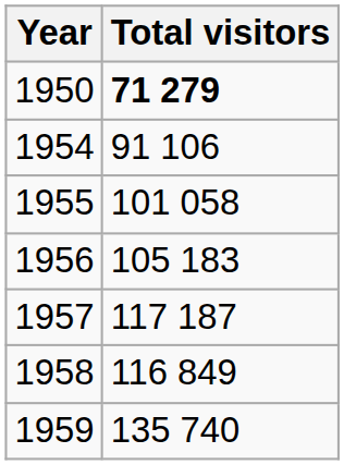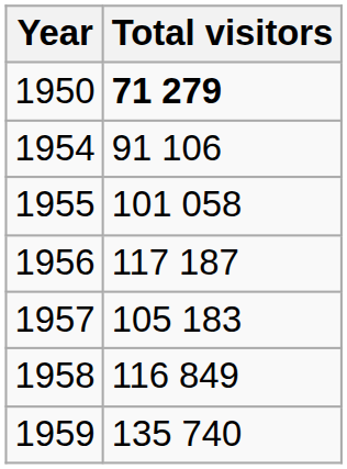 <table class="wikitable sortable" style="margin:5px;float:right">
 <tr>
 <th>Year</th>
 <th>Total visitors</th>
 </tr>
 <tr>
 <td>1950</td>
 <td><strong>71 279</strong></td>
 </tr>
 <tr>
 <td>1954</td>
 <td>91 106</td>
 </tr>
 <tr>
 <td>1955</td>
 <td>101 058</td>
 </tr>
 <tr>
 <td>1956</td>
-<td>105 183</td>
+<td>117 187</td>
 </tr>
 <tr>
 <td>1957</td>
-<td>117 187</td>
+<td>105 183</td>
 </tr>
 <tr>
 <td>1958</td>
 <td>116 849</td>
 </tr>
 <tr>
 <td>1959</td>
 <td>135 740</td>
 </tr>
 </table>
